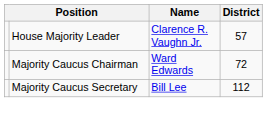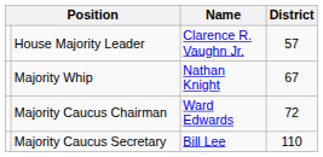 <table class="wikitable">
 <tr>
 <th colspan=2 align=center>Position</th>
 <th width="099" align=center>Name</th>
 <th align=center>District</th>
 </tr>
 <tr>
 <td></td>
 <td width="201">House Majority Leader</td>
 <td><a href='#'>Clarence R. Vaughn Jr.</a></td>
 <td align=center>57</td>
 </tr>
 <tr>
 <td></td>
+<td>Majority Whip</td>
+<td><a href='#'>Nathan Knight</a></td>
+<td align=center>67</td>
+</tr>
+<tr>
+<td></td>
 <td>Majority Caucus Chairman</td>
 <td><a href='#'>Ward Edwards</a></td>
 <td align=center>72</td>
 </tr>
 <tr>
 <td></td>
 <td>Majority Caucus Secretary</td>
 <td><a href='#'>Bill Lee</a></td>
-<td align=center>112</td>
+<td align=center>110</td>
 </tr>
 </table>
